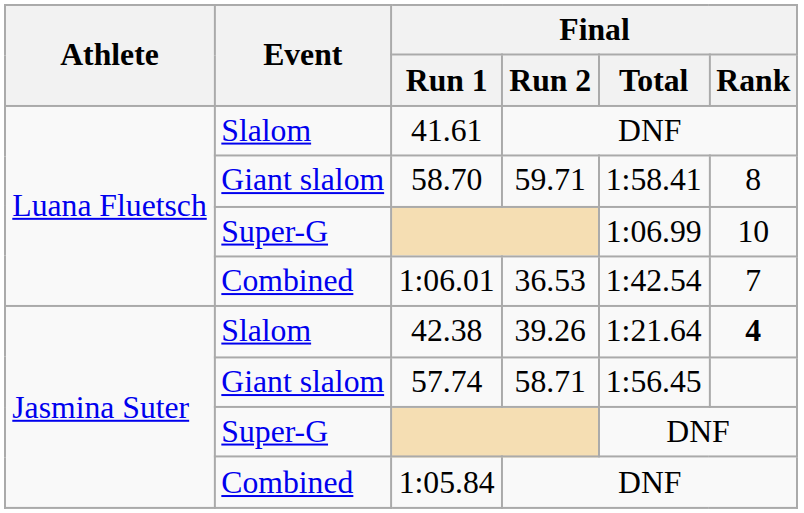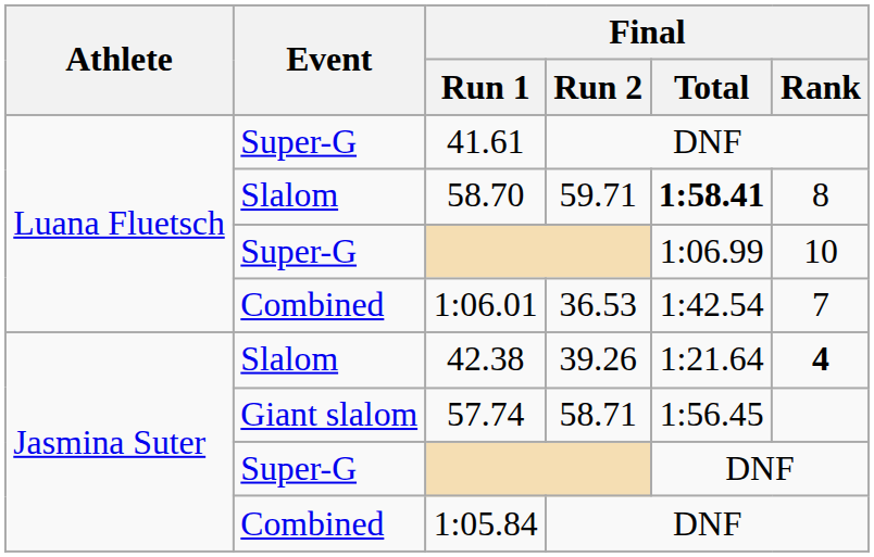 <table class="wikitable">
 <tr>
 <th rowspan="2">Athlete</th>
 <th rowspan="2">Event</th>
 <th colspan="4">Final</th>
 </tr>
 <tr>
 <th>Run 1</th>
 <th>Run 2</th>
 <th>Total</th>
 <th>Rank</th>
 </tr>
 <tr>
 <td rowspan=4><a href='#'>Luana Fluetsch</a></td>
-<td><a href='#'>Slalom</a></td>
+<td><a href='#'>Super-G</a></td>
 <td align="center">41.61</td>
 <td align="center" colspan=3>DNF</td>
 </tr>
 <tr>
-<td><a href='#'>Giant slalom</a></td>
+<td><a href='#'>Slalom</a></td>
 <td align="center">58.70</td>
 <td align="center">59.71</td>
-<td align="center">1:58.41</td>
+<td align="center"><strong>1:58.41</strong></td>
 <td align="center">8</td>
 </tr>
 <tr>
 <td><a href='#'>Super-G</a></td>
 <td colspan=2 bgcolor="wheat"></td>
 <td align="center">1:06.99</td>
 <td align="center">10</td>
 </tr>
 <tr>
 <td><a href='#'>Combined</a></td>
 <td align="center">1:06.01</td>
 <td align="center">36.53</td>
 <td align="center">1:42.54</td>
 <td align="center">7</td>
 </tr>
 <tr>
 <td rowspan=4><a href='#'>Jasmina Suter</a></td>
 <td><a href='#'>Slalom</a></td>
 <td align="center">42.38</td>
 <td align="center">39.26</td>
 <td align="center">1:21.64</td>
 <td align="center"><strong>4</strong></td>
 </tr>
 <tr>
 <td><a href='#'>Giant slalom</a></td>
 <td align="center">57.74</td>
 <td align="center">58.71</td>
 <td align="center">1:56.45</td>
 <td align="center"></td>
 </tr>
 <tr>
 <td><a href='#'>Super-G</a></td>
 <td colspan=2 bgcolor="wheat"></td>
 <td align="center" colspan=2>DNF</td>
 </tr>
 <tr>
 <td><a href='#'>Combined</a></td>
 <td align="center">1:05.84</td>
 <td align="center" colspan=3>DNF</td>
 </tr>
 </table>
